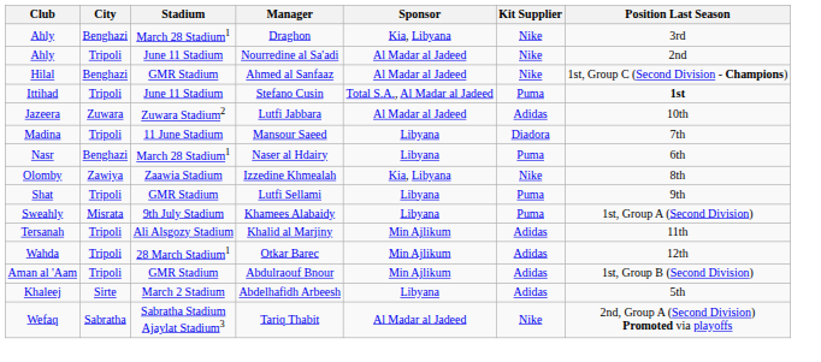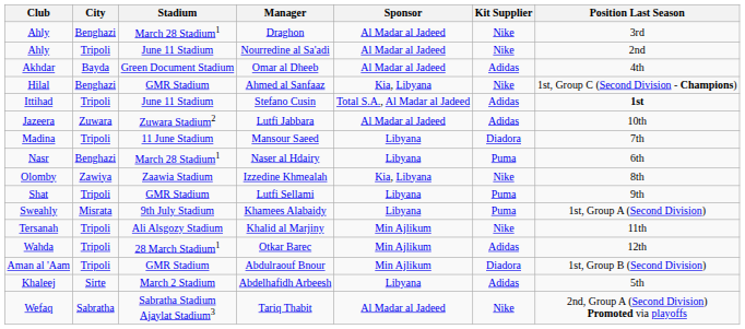 <table class="wikitable" style="text-align: center;">
 <tr>
 <th>Club</th>
 <th>City</th>
 <th>Stadium</th>
 <th>Manager</th>
 <th>Sponsor</th>
 <th>Kit Supplier</th>
 <th>Position Last Season</th>
 </tr>
 <tr>
 <td><a href='#'>Ahly</a></td>
 <td><a href='#'>Benghazi</a></td>
 <td><a href='#'>March 28 Stadium</a><sup>1</sup></td>
 <td> <a href='#'>Draghon</a></td>
-<td><a href='#'>Kia</a>, <a href='#'>Libyana</a></td>
+<td><a href='#'>Al Madar al Jadeed</a></td>
 <td><a href='#'>Nike</a></td>
 <td>3rd</td>
 </tr>
 <tr>
 <td><a href='#'>Ahly</a></td>
 <td><a href='#'>Tripoli</a></td>
 <td><a href='#'>June 11 Stadium</a></td>
 <td> <a href='#'>Nourredine al Sa'adi</a></td>
 <td><a href='#'>Al Madar al Jadeed</a></td>
 <td><a href='#'>Nike</a></td>
 <td>2nd</td>
 </tr>
 <tr>
+<td><a href='#'>Akhdar</a></td>
+<td><a href='#'>Bayda</a></td>
+<td><a href='#'>Green Document Stadium</a></td>
+<td> <a href='#'>Omar al Dheeb</a></td>
+<td><a href='#'>Al Madar al Jadeed</a></td>
+<td><a href='#'>Adidas</a></td>
+<td>4th</td>
+</tr>
+<tr>
 <td><a href='#'>Hilal</a></td>
 <td><a href='#'>Benghazi</a></td>
 <td><a href='#'>GMR Stadium</a></td>
 <td> <a href='#'>Ahmed al Sanfaaz</a></td>
-<td><a href='#'>Al Madar al Jadeed</a></td>
+<td><a href='#'>Kia</a>, <a href='#'>Libyana</a></td>
 <td><a href='#'>Nike</a></td>
 <td>1st, Group C (<a href='#'>Second Division</a> - <strong>Champions</strong>)</td>
 </tr>
 <tr>
 <td><a href='#'>Ittihad</a></td>
 <td><a href='#'>Tripoli</a></td>
 <td><a href='#'>June 11 Stadium</a></td>
 <td> <a href='#'>Stefano Cusin</a></td>
 <td><a href='#'>Total S.A.</a>, <a href='#'>Al Madar al Jadeed</a></td>
-<td><a href='#'>Puma</a></td>
+<td><a href='#'>Adidas</a></td>
 <td><strong>1st</strong></td>
 </tr>
 <tr>
 <td><a href='#'>Jazeera</a></td>
 <td><a href='#'>Zuwara</a></td>
 <td><a href='#'>Zuwara Stadium</a><sup>2</sup></td>
 <td> <a href='#'>Lutfi Jabbara</a></td>
 <td><a href='#'>Al Madar al Jadeed</a></td>
 <td><a href='#'>Adidas</a></td>
 <td>10th</td>
 </tr>
 <tr>
 <td><a href='#'>Madina</a></td>
 <td><a href='#'>Tripoli</a></td>
 <td><a href='#'>11 June Stadium</a></td>
 <td> <a href='#'>Mansour Saeed</a></td>
 <td><a href='#'>Libyana</a></td>
 <td><a href='#'>Diadora</a></td>
 <td>7th</td>
 </tr>
 <tr>
 <td><a href='#'>Nasr</a></td>
 <td><a href='#'>Benghazi</a></td>
 <td><a href='#'>March 28 Stadium</a><sup>1</sup></td>
 <td> <a href='#'>Naser al Hdairy</a></td>
 <td><a href='#'>Libyana</a></td>
 <td><a href='#'>Puma</a></td>
 <td>6th</td>
 </tr>
 <tr>
 <td><a href='#'>Olomby</a></td>
 <td><a href='#'>Zawiya</a></td>
 <td><a href='#'>Zaawia Stadium</a></td>
 <td> <a href='#'>Izzedine Khmealah</a></td>
 <td><a href='#'>Kia</a>, <a href='#'>Libyana</a></td>
 <td><a href='#'>Nike</a></td>
 <td>8th</td>
 </tr>
 <tr>
 <td><a href='#'>Shat</a></td>
 <td><a href='#'>Tripoli</a></td>
 <td><a href='#'>GMR Stadium</a></td>
 <td> <a href='#'>Lutfi Sellami</a></td>
 <td><a href='#'>Libyana</a></td>
 <td><a href='#'>Puma</a></td>
 <td>9th</td>
 </tr>
 <tr>
 <td><a href='#'>Sweahly</a></td>
 <td><a href='#'>Misrata</a></td>
 <td><a href='#'>9th July Stadium</a></td>
 <td> <a href='#'>Khamees Alabaidy</a></td>
 <td><a href='#'>Libyana</a></td>
 <td><a href='#'>Puma</a></td>
 <td>1st, Group A (<a href='#'>Second Division</a>)</td>
 </tr>
 <tr>
 <td><a href='#'>Tersanah</a></td>
 <td><a href='#'>Tripoli</a></td>
 <td><a href='#'>Ali Alsgozy Stadium</a></td>
 <td> <a href='#'>Khalid al Marjiny</a></td>
 <td><a href='#'>Min Ajlikum</a></td>
-<td><a href='#'>Adidas</a></td>
+<td><a href='#'>Nike</a></td>
 <td>11th</td>
 </tr>
 <tr>
 <td><a href='#'>Wahda</a></td>
 <td><a href='#'>Tripoli</a></td>
 <td><a href='#'>28 March Stadium</a><sup>1</sup></td>
 <td> <a href='#'>Otkar Barec</a></td>
 <td><a href='#'>Min Ajlikum</a></td>
 <td><a href='#'>Adidas</a></td>
 <td>12th</td>
 </tr>
 <tr>
 <td><a href='#'>Aman al 'Aam</a></td>
 <td><a href='#'>Tripoli</a></td>
 <td><a href='#'>GMR Stadium</a></td>
 <td> <a href='#'>Abdulraouf Bnour</a></td>
 <td><a href='#'>Min Ajlikum</a></td>
-<td><a href='#'>Adidas</a></td>
+<td><a href='#'>Diadora</a></td>
 <td>1st, Group B (<a href='#'>Second Division</a>)</td>
 </tr>
 <tr>
 <td><a href='#'>Khaleej</a></td>
 <td><a href='#'>Sirte</a></td>
 <td><a href='#'>March 2 Stadium</a></td>
 <td> <a href='#'>Abdelhafidh Arbeesh</a></td>
 <td><a href='#'>Libyana</a></td>
 <td><a href='#'>Adidas</a></td>
 <td>5th</td>
 </tr>
 <tr>
 <td><a href='#'>Wefaq</a></td>
 <td><a href='#'>Sabratha</a></td>
 <td><a href='#'>Sabratha Stadium</a><br><a href='#'>Ajaylat Stadium</a><sup>3</sup></td>
 <td> <a href='#'>Tariq Thabit</a></td>
 <td><a href='#'>Al Madar al Jadeed</a></td>
 <td><a href='#'>Nike</a></td>
 <td>2nd, Group A (<a href='#'>Second Division</a>)<br><strong>Promoted</strong> via <a href='#'>playoffs</a></td>
 </tr>
 </table>
